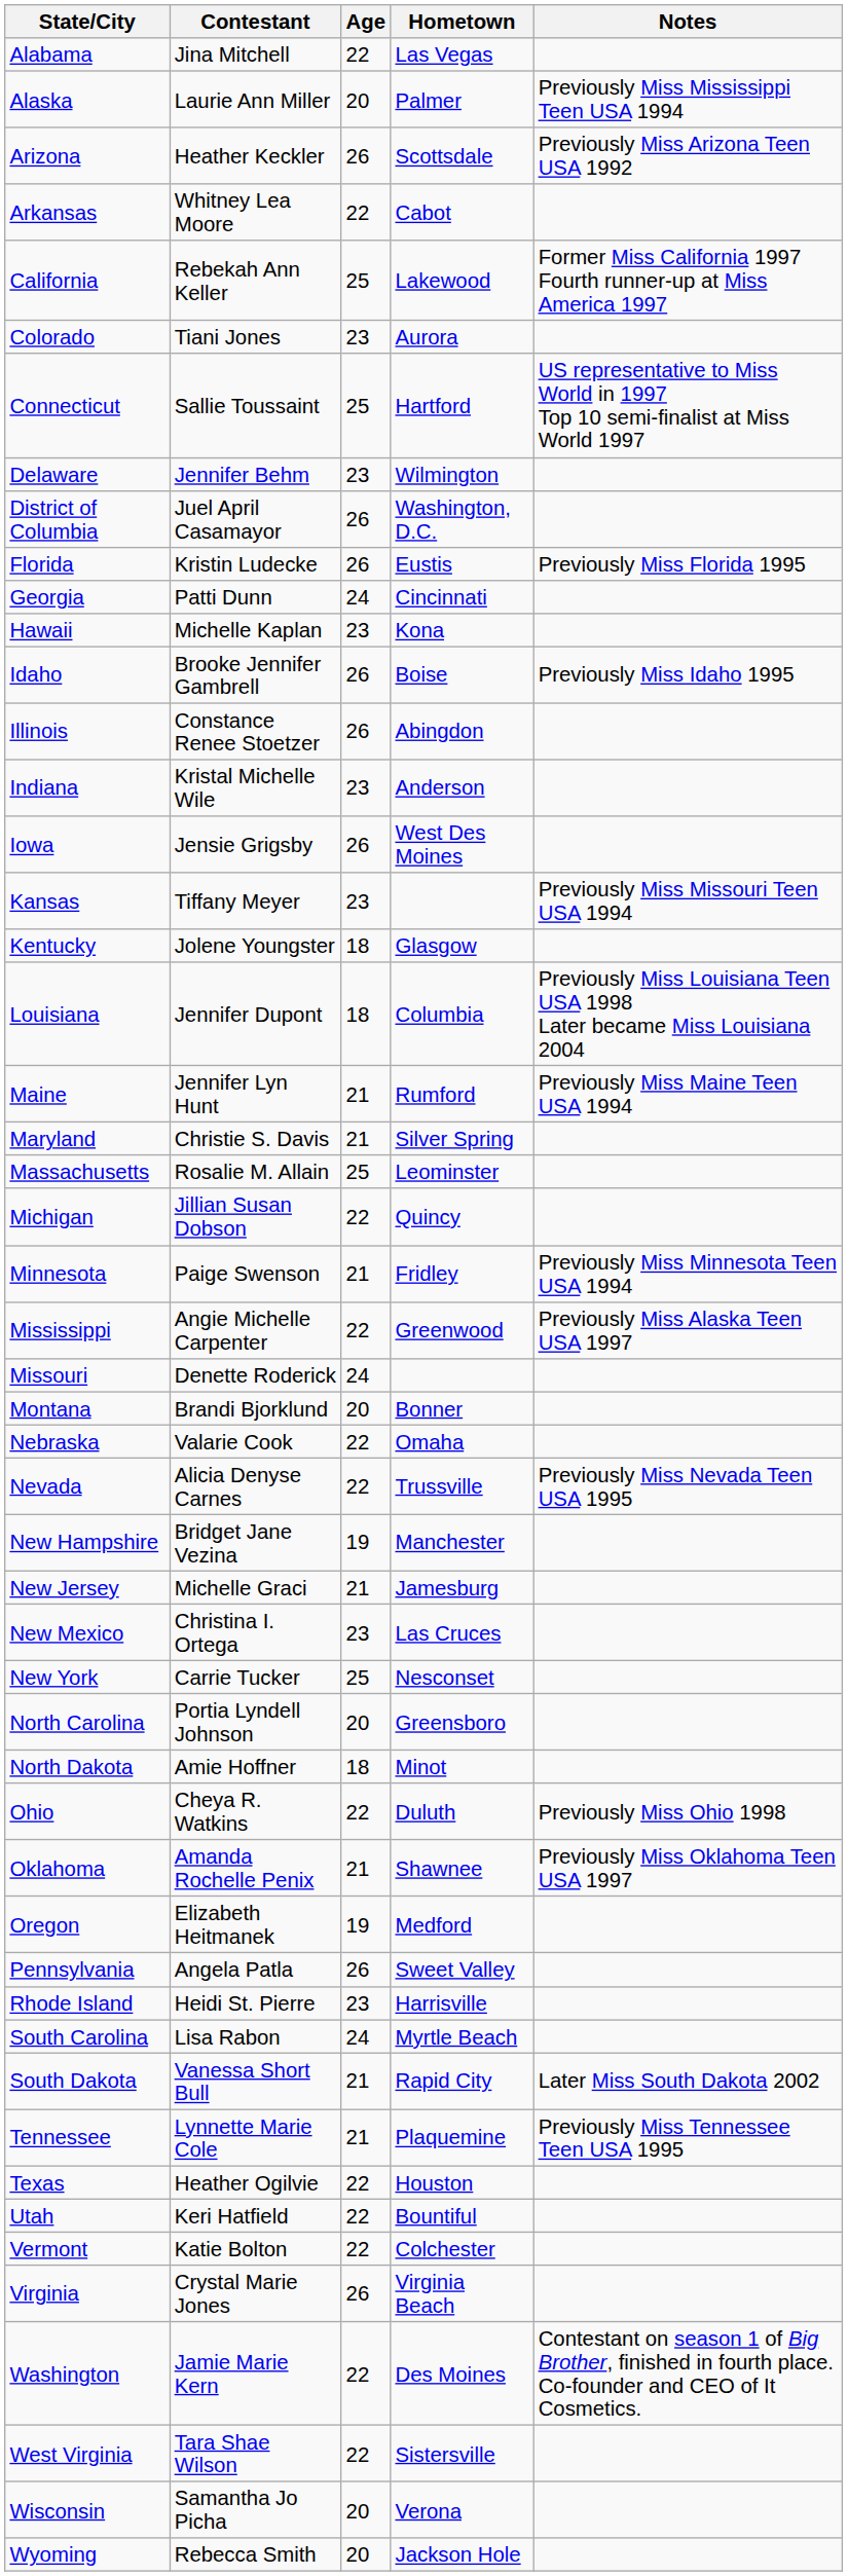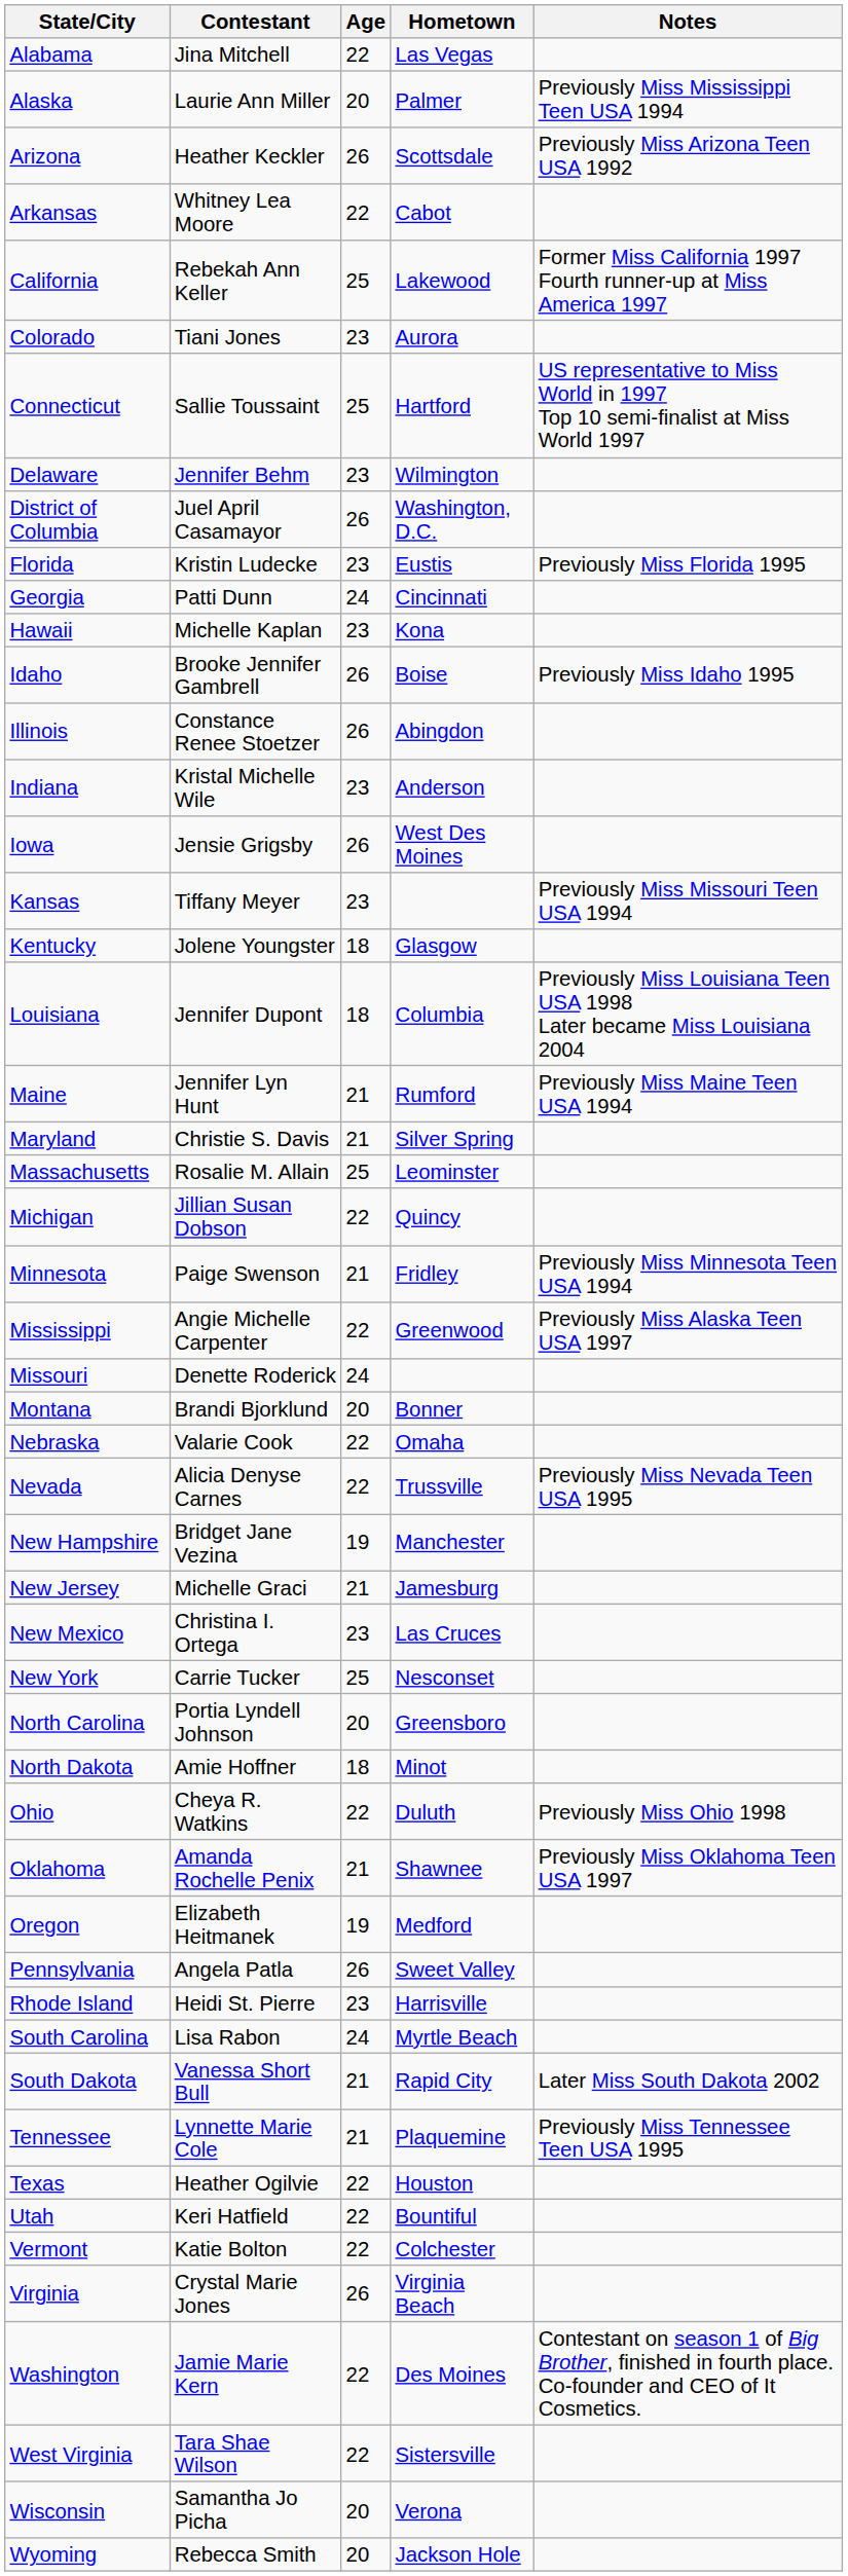 <table class="wikitable sortable" style="font-size: 95%;">
 <tr>
 <th>State/City</th>
 <th>Contestant</th>
 <th>Age</th>
 <th>Hometown</th>
 <th>Notes</th>
 </tr>
 <tr>
 <td><a href='#'>Alabama</a></td>
 <td>Jina Mitchell</td>
 <td>22</td>
 <td><a href='#'>Las Vegas</a></td>
 <td></td>
 </tr>
 <tr>
 <td><a href='#'>Alaska</a></td>
 <td>Laurie Ann Miller</td>
 <td>20</td>
 <td><a href='#'>Palmer</a></td>
 <td>Previously <a href='#'>Miss Mississippi Teen USA</a> 1994</td>
 </tr>
 <tr>
 <td><a href='#'>Arizona</a></td>
 <td>Heather Keckler</td>
 <td>26</td>
 <td><a href='#'>Scottsdale</a></td>
 <td>Previously <a href='#'>Miss Arizona Teen USA</a> 1992</td>
 </tr>
 <tr>
 <td><a href='#'>Arkansas</a></td>
 <td>Whitney Lea Moore</td>
 <td>22</td>
 <td><a href='#'>Cabot</a></td>
 <td></td>
 </tr>
 <tr>
 <td><a href='#'>California</a></td>
 <td>Rebekah Ann Keller</td>
 <td>25</td>
 <td><a href='#'>Lakewood</a></td>
 <td>Former <a href='#'>Miss California</a> 1997<br>Fourth runner-up at <a href='#'>Miss America 1997</a></td>
 </tr>
 <tr>
 <td><a href='#'>Colorado</a></td>
 <td>Tiani Jones</td>
 <td>23</td>
 <td><a href='#'>Aurora</a></td>
 <td></td>
 </tr>
 <tr>
 <td><a href='#'>Connecticut</a></td>
 <td>Sallie Toussaint</td>
 <td>25</td>
 <td><a href='#'>Hartford</a></td>
 <td><a href='#'>US representative to Miss World</a> in <a href='#'>1997</a><br>Top 10 semi-finalist at Miss World 1997</td>
 </tr>
 <tr>
 <td><a href='#'>Delaware</a></td>
 <td><a href='#'>Jennifer Behm</a></td>
 <td>23</td>
 <td><a href='#'>Wilmington</a></td>
 <td></td>
 </tr>
 <tr>
 <td><a href='#'>District of Columbia</a></td>
 <td>Juel April Casamayor</td>
 <td>26</td>
 <td><a href='#'>Washington, D.C.</a></td>
 <td></td>
 </tr>
 <tr>
 <td><a href='#'>Florida</a></td>
 <td>Kristin Ludecke</td>
-<td>26</td>
+<td>23</td>
 <td><a href='#'>Eustis</a></td>
 <td>Previously <a href='#'>Miss Florida</a> 1995</td>
 </tr>
 <tr>
 <td><a href='#'>Georgia</a></td>
 <td>Patti Dunn</td>
 <td>24</td>
 <td><a href='#'>Cincinnati</a></td>
 <td></td>
 </tr>
 <tr>
 <td><a href='#'>Hawaii</a></td>
 <td>Michelle Kaplan</td>
 <td>23</td>
 <td><a href='#'>Kona</a></td>
 <td></td>
 </tr>
 <tr>
 <td><a href='#'>Idaho</a></td>
 <td>Brooke Jennifer Gambrell</td>
 <td>26</td>
 <td><a href='#'>Boise</a></td>
 <td>Previously <a href='#'>Miss Idaho</a> 1995</td>
 </tr>
 <tr>
 <td><a href='#'>Illinois</a></td>
 <td>Constance Renee Stoetzer</td>
 <td>26</td>
 <td><a href='#'>Abingdon</a></td>
 <td></td>
 </tr>
 <tr>
 <td><a href='#'>Indiana</a></td>
 <td>Kristal Michelle Wile</td>
 <td>23</td>
 <td><a href='#'>Anderson</a></td>
 <td></td>
 </tr>
 <tr>
 <td><a href='#'>Iowa</a></td>
 <td>Jensie Grigsby</td>
 <td>26</td>
 <td><a href='#'>West Des Moines</a></td>
 <td></td>
 </tr>
 <tr>
 <td><a href='#'>Kansas</a></td>
 <td>Tiffany Meyer</td>
 <td>23</td>
 <td></td>
 <td>Previously <a href='#'>Miss Missouri Teen USA</a> 1994</td>
 </tr>
 <tr>
 <td><a href='#'>Kentucky</a></td>
 <td>Jolene Youngster</td>
 <td>18</td>
 <td><a href='#'>Glasgow</a></td>
 <td></td>
 </tr>
 <tr>
 <td><a href='#'>Louisiana</a></td>
 <td>Jennifer Dupont</td>
 <td>18</td>
 <td><a href='#'>Columbia</a></td>
 <td>Previously <a href='#'>Miss Louisiana Teen USA</a> 1998<br>Later became <a href='#'>Miss Louisiana</a> 2004</td>
 </tr>
 <tr>
 <td><a href='#'>Maine</a></td>
 <td>Jennifer Lyn Hunt</td>
 <td>21</td>
 <td><a href='#'>Rumford</a></td>
 <td>Previously <a href='#'>Miss Maine Teen USA</a> 1994</td>
 </tr>
 <tr>
 <td><a href='#'>Maryland</a></td>
 <td>Christie S. Davis</td>
 <td>21</td>
 <td><a href='#'>Silver Spring</a></td>
 <td></td>
 </tr>
 <tr>
 <td><a href='#'>Massachusetts</a></td>
 <td>Rosalie M. Allain</td>
 <td>25</td>
 <td><a href='#'>Leominster</a></td>
 <td></td>
 </tr>
 <tr>
 <td><a href='#'>Michigan</a></td>
 <td><a href='#'>Jillian Susan Dobson</a></td>
 <td>22</td>
 <td><a href='#'>Quincy</a></td>
 <td></td>
 </tr>
 <tr>
 <td><a href='#'>Minnesota</a></td>
 <td>Paige Swenson</td>
 <td>21</td>
 <td><a href='#'>Fridley</a></td>
 <td>Previously <a href='#'>Miss Minnesota Teen USA</a> 1994</td>
 </tr>
 <tr>
 <td><a href='#'>Mississippi</a></td>
 <td>Angie Michelle Carpenter</td>
 <td>22</td>
 <td><a href='#'>Greenwood</a></td>
 <td>Previously <a href='#'>Miss Alaska Teen USA</a> 1997</td>
 </tr>
 <tr>
 <td><a href='#'>Missouri</a></td>
 <td>Denette Roderick</td>
 <td>24</td>
 <td></td>
 <td></td>
 </tr>
 <tr>
 <td><a href='#'>Montana</a></td>
 <td>Brandi Bjorklund</td>
 <td>20</td>
 <td><a href='#'>Bonner</a></td>
 <td></td>
 </tr>
 <tr>
 <td><a href='#'>Nebraska</a></td>
 <td>Valarie Cook</td>
 <td>22</td>
 <td><a href='#'>Omaha</a></td>
 <td></td>
 </tr>
 <tr>
 <td><a href='#'>Nevada</a></td>
 <td>Alicia Denyse Carnes</td>
 <td>22</td>
 <td><a href='#'>Trussville</a></td>
 <td>Previously <a href='#'>Miss Nevada Teen USA</a> 1995</td>
 </tr>
 <tr>
 <td><a href='#'>New Hampshire</a></td>
 <td>Bridget Jane Vezina</td>
 <td>19</td>
 <td><a href='#'>Manchester</a></td>
 <td></td>
 </tr>
 <tr>
 <td><a href='#'>New Jersey</a></td>
 <td>Michelle Graci</td>
 <td>21</td>
 <td><a href='#'>Jamesburg</a></td>
 <td></td>
 </tr>
 <tr>
 <td><a href='#'>New Mexico</a></td>
 <td>Christina I. Ortega</td>
 <td>23</td>
 <td><a href='#'>Las Cruces</a></td>
 <td></td>
 </tr>
 <tr>
 <td><a href='#'>New York</a></td>
 <td>Carrie Tucker</td>
 <td>25</td>
 <td><a href='#'>Nesconset</a></td>
 <td></td>
 </tr>
 <tr>
 <td><a href='#'>North Carolina</a></td>
 <td>Portia Lyndell Johnson</td>
 <td>20</td>
 <td><a href='#'>Greensboro</a></td>
 <td></td>
 </tr>
 <tr>
 <td><a href='#'>North Dakota</a></td>
 <td>Amie Hoffner</td>
 <td>18</td>
 <td><a href='#'>Minot</a></td>
 <td></td>
 </tr>
 <tr>
 <td><a href='#'>Ohio</a></td>
 <td>Cheya R. Watkins</td>
 <td>22</td>
 <td><a href='#'>Duluth</a></td>
 <td>Previously <a href='#'>Miss Ohio</a> 1998</td>
 </tr>
 <tr>
 <td><a href='#'>Oklahoma</a></td>
 <td><a href='#'>Amanda Rochelle Penix</a></td>
 <td>21</td>
 <td><a href='#'>Shawnee</a></td>
 <td>Previously <a href='#'>Miss Oklahoma Teen USA</a> 1997</td>
 </tr>
 <tr>
 <td><a href='#'>Oregon</a></td>
 <td>Elizabeth Heitmanek</td>
 <td>19</td>
 <td><a href='#'>Medford</a></td>
 <td></td>
 </tr>
 <tr>
 <td><a href='#'>Pennsylvania</a></td>
 <td>Angela Patla</td>
 <td>26</td>
 <td><a href='#'>Sweet Valley</a></td>
 <td></td>
 </tr>
 <tr>
 <td><a href='#'>Rhode Island</a></td>
 <td>Heidi St. Pierre</td>
 <td>23</td>
 <td><a href='#'>Harrisville</a></td>
 <td></td>
 </tr>
 <tr>
 <td><a href='#'>South Carolina</a></td>
 <td>Lisa Rabon</td>
 <td>24</td>
 <td><a href='#'>Myrtle Beach</a></td>
 <td></td>
 </tr>
 <tr>
 <td><a href='#'>South Dakota</a></td>
 <td><a href='#'>Vanessa Short Bull</a></td>
 <td>21</td>
 <td><a href='#'>Rapid City</a></td>
 <td>Later <a href='#'>Miss South Dakota</a> 2002</td>
 </tr>
 <tr>
 <td><a href='#'>Tennessee</a></td>
 <td><a href='#'>Lynnette Marie Cole</a></td>
 <td>21</td>
 <td><a href='#'>Plaquemine</a></td>
 <td>Previously <a href='#'>Miss Tennessee Teen USA</a> 1995</td>
 </tr>
 <tr>
 <td><a href='#'>Texas</a></td>
 <td>Heather Ogilvie</td>
 <td>22</td>
 <td><a href='#'>Houston</a></td>
 <td></td>
 </tr>
 <tr>
 <td><a href='#'>Utah</a></td>
 <td>Keri Hatfield</td>
 <td>22</td>
 <td><a href='#'>Bountiful</a></td>
 <td></td>
 </tr>
 <tr>
 <td><a href='#'>Vermont</a></td>
 <td>Katie Bolton</td>
 <td>22</td>
 <td><a href='#'>Colchester</a></td>
 <td></td>
 </tr>
 <tr>
 <td><a href='#'>Virginia</a></td>
 <td>Crystal Marie Jones</td>
 <td>26</td>
 <td><a href='#'>Virginia Beach</a></td>
 <td></td>
 </tr>
 <tr>
 <td><a href='#'>Washington</a></td>
 <td><a href='#'>Jamie Marie Kern</a></td>
 <td>22</td>
 <td><a href='#'>Des Moines</a></td>
 <td>Contestant on <a href='#'>season 1</a> of <em><a href='#'>Big Brother</a></em>, finished in fourth place.<br>Co-founder and CEO of It Cosmetics.</td>
 </tr>
 <tr>
 <td><a href='#'>West Virginia</a></td>
 <td><a href='#'>Tara Shae Wilson</a></td>
 <td>22</td>
 <td><a href='#'>Sistersville</a></td>
 <td></td>
 </tr>
 <tr>
 <td><a href='#'>Wisconsin</a></td>
 <td>Samantha Jo Picha</td>
 <td>20</td>
 <td><a href='#'>Verona</a></td>
 <td></td>
 </tr>
 <tr>
 <td><a href='#'>Wyoming</a></td>
 <td>Rebecca Smith</td>
 <td>20</td>
 <td><a href='#'>Jackson Hole</a></td>
 <td></td>
 </tr>
 </table>
